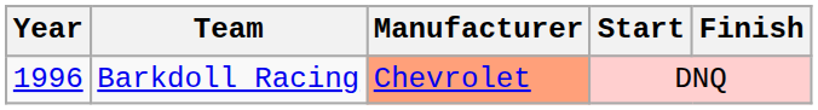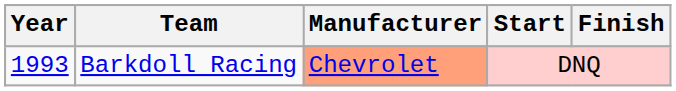 <table class="wikitable" style="font-size: 90%;">
 <tr>
 <th>Year</th>
 <th>Team</th>
 <th>Manufacturer</th>
 <th>Start</th>
 <th>Finish</th>
 </tr>
 <tr>
-<td><a href='#'>1996</a></td>
+<td><a href='#'>1993</a></td>
 <td><a href='#'>Barkdoll Racing</a></td>
 <td style="background: lightsalmon;"><a href='#'>Chevrolet</a></td>
 <td align=center colspan=2 style="background:#FFCFCF;">DNQ</td>
 </tr>
 </table>
